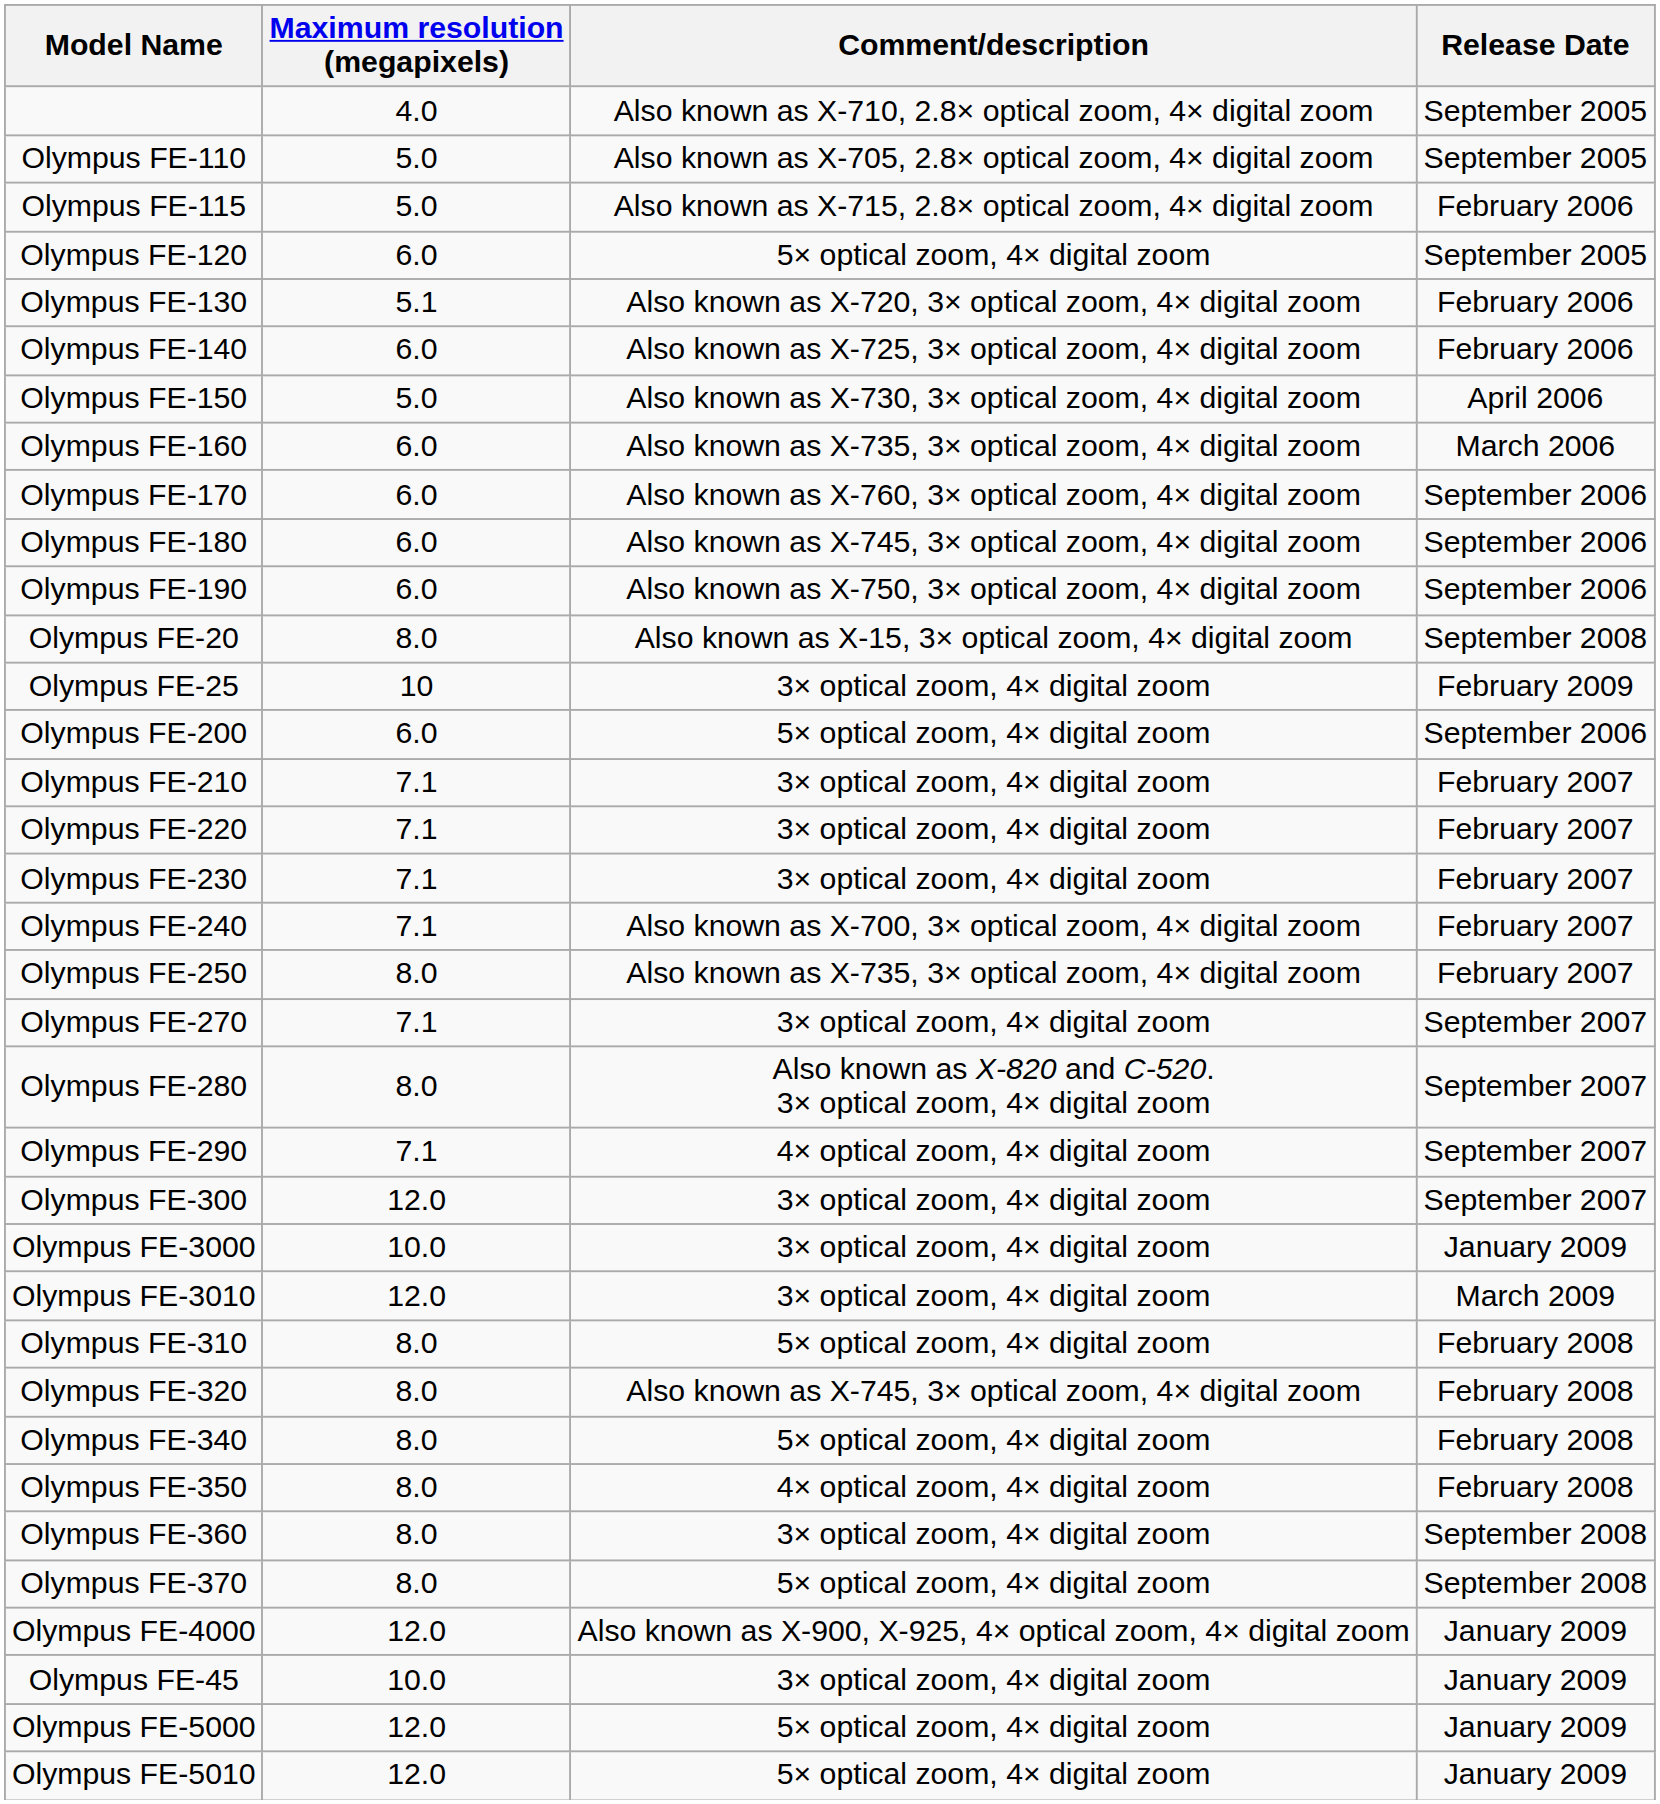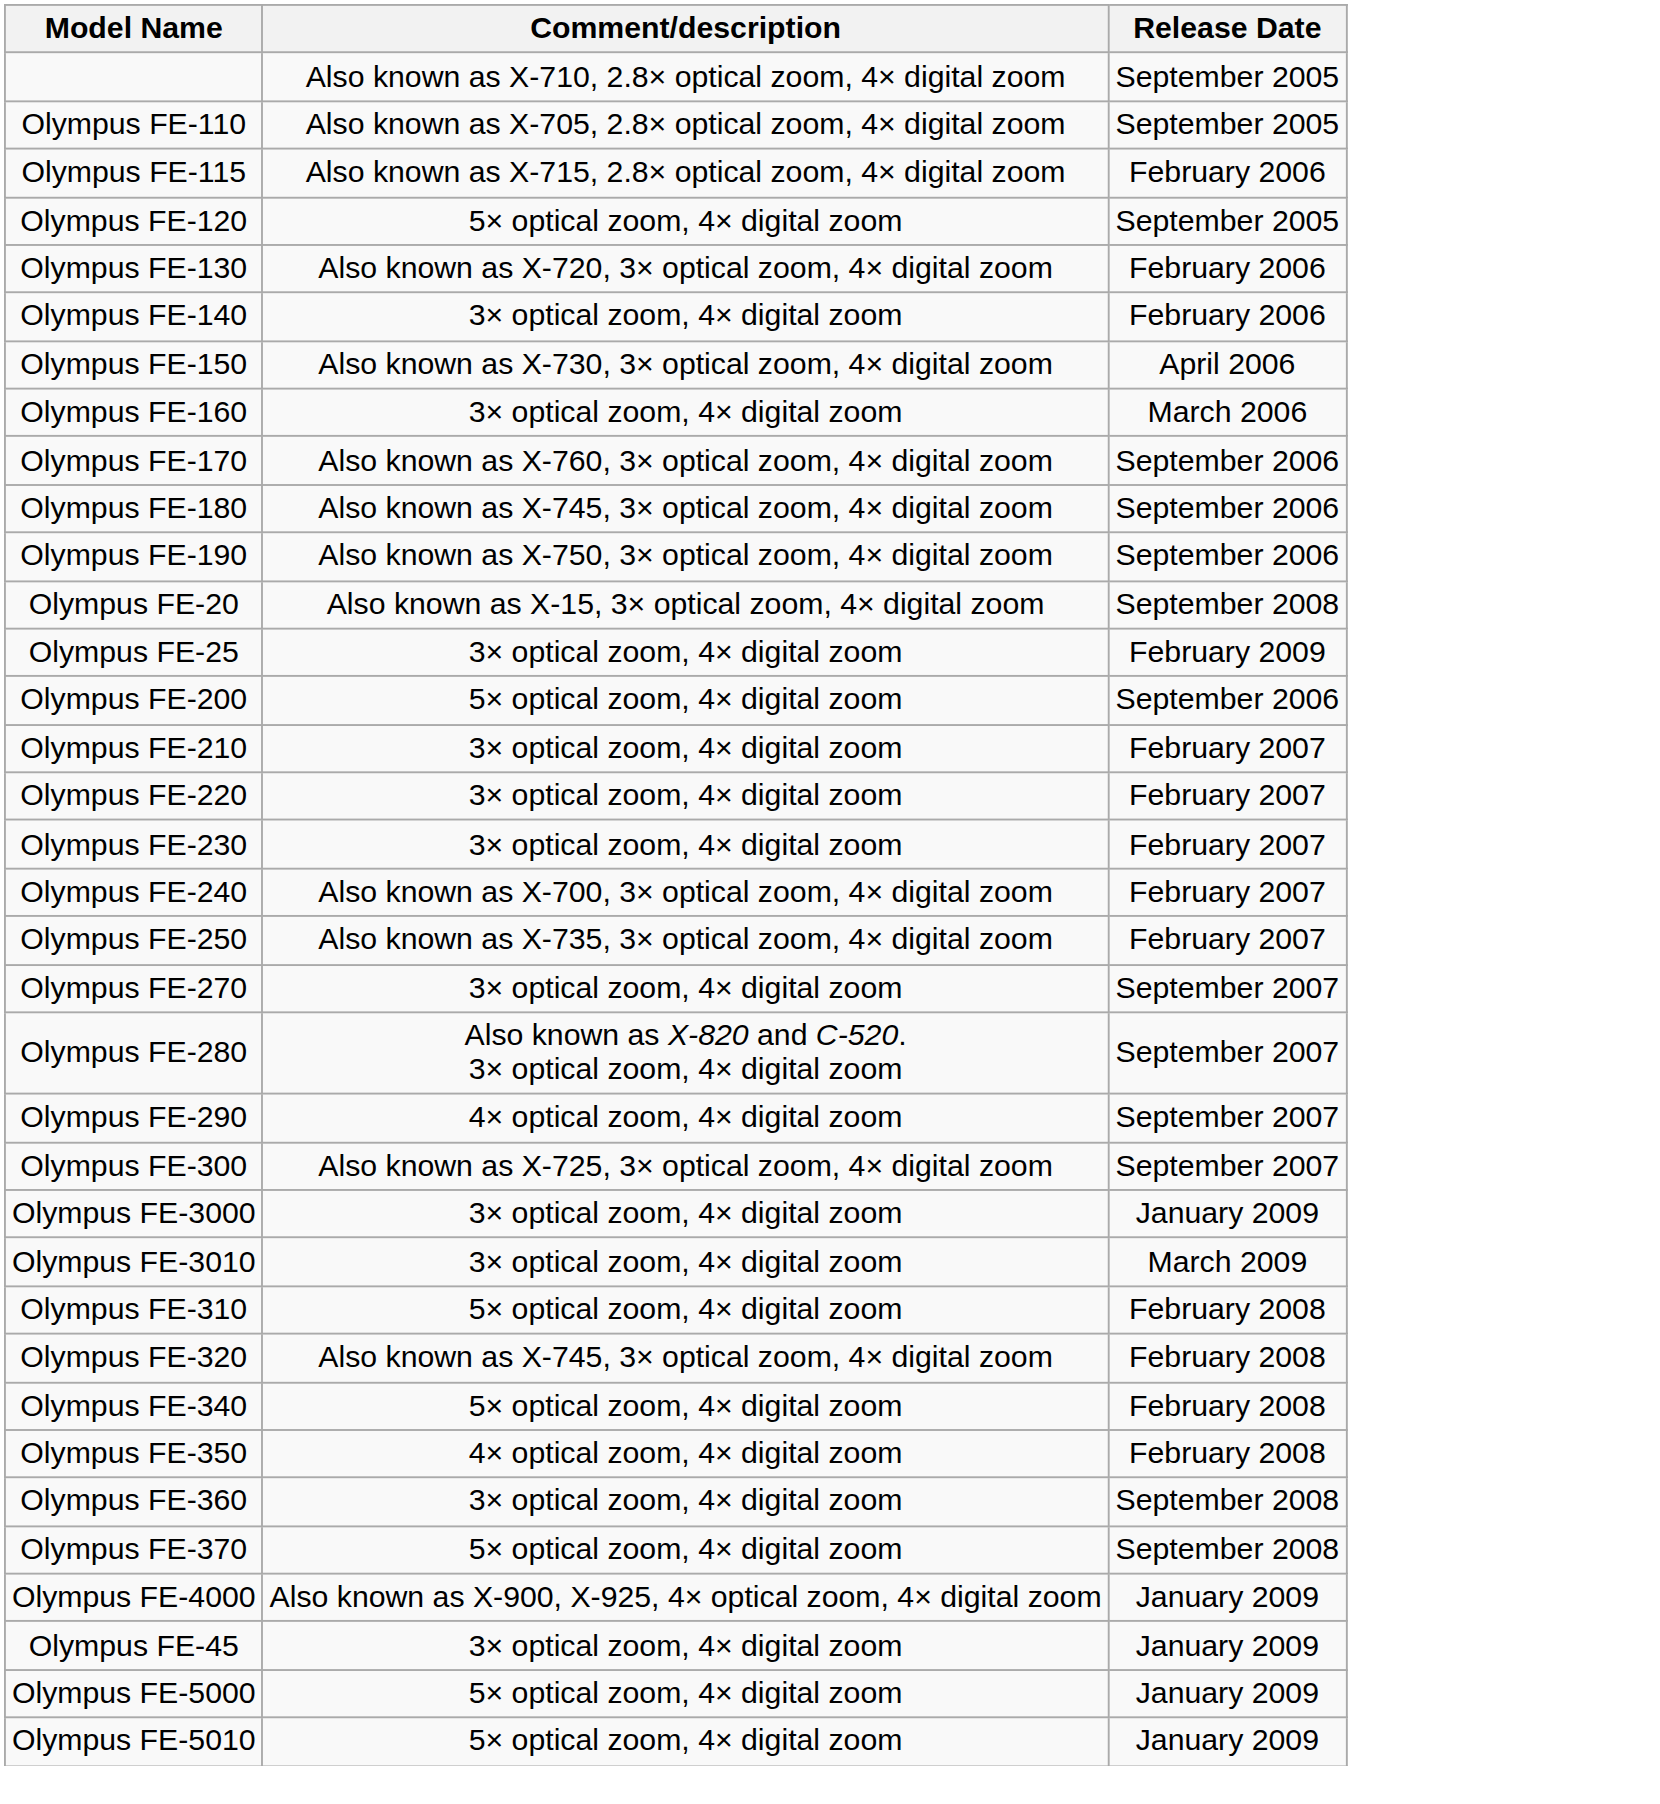 <table class = "wikitable" align="center" style="text-align: center">
 <tr>
 <th><strong>Model Name</strong></th>
-<th><strong><a href='#'>Maximum resolution</a> <br> (megapixels)</strong></th>
 <th><strong>Comment/description</strong></th>
 <th><strong>Release Date</strong></th>
 </tr>
 <tr>
 <td> </td>
-<td>4.0</td>
 <td>Also known as X-710, 2.8× optical zoom, 4× digital zoom</td>
 <td>September 2005</td>
 </tr>
 <tr>
 <td>Olympus FE-110</td>
-<td>5.0</td>
 <td>Also known as X-705, 2.8× optical zoom, 4× digital zoom</td>
 <td>September 2005</td>
 </tr>
 <tr>
 <td>Olympus FE-115</td>
-<td>5.0</td>
 <td>Also known as X-715, 2.8× optical zoom, 4× digital zoom</td>
 <td>February 2006</td>
 </tr>
 <tr>
 <td>Olympus FE-120</td>
-<td>6.0</td>
 <td>5× optical zoom, 4× digital zoom</td>
 <td>September 2005</td>
 </tr>
 <tr>
 <td>Olympus FE-130</td>
-<td>5.1</td>
 <td>Also known as X-720, 3× optical zoom, 4× digital zoom</td>
 <td>February 2006</td>
 </tr>
 <tr>
 <td>Olympus FE-140</td>
-<td>6.0</td>
-<td>Also known as X-725, 3× optical zoom, 4× digital zoom</td>
+<td>3× optical zoom, 4× digital zoom</td>
 <td>February 2006</td>
 </tr>
 <tr>
 <td>Olympus FE-150</td>
-<td>5.0</td>
 <td>Also known as X-730, 3× optical zoom, 4× digital zoom</td>
 <td>April 2006</td>
 </tr>
 <tr>
 <td>Olympus FE-160</td>
-<td>6.0</td>
-<td>Also known as X-735, 3× optical zoom, 4× digital zoom</td>
+<td>3× optical zoom, 4× digital zoom</td>
 <td>March 2006</td>
 </tr>
 <tr>
 <td>Olympus FE-170</td>
-<td>6.0</td>
 <td>Also known as X-760, 3× optical zoom, 4× digital zoom</td>
 <td>September 2006</td>
 </tr>
 <tr>
 <td>Olympus FE-180</td>
-<td>6.0</td>
 <td>Also known as X-745, 3× optical zoom, 4× digital zoom</td>
 <td>September 2006</td>
 </tr>
 <tr>
 <td>Olympus FE-190</td>
-<td>6.0</td>
 <td>Also known as X-750, 3× optical zoom, 4× digital zoom</td>
 <td>September 2006</td>
 </tr>
 <tr>
 <td>Olympus FE-20</td>
-<td>8.0</td>
 <td>Also known as X-15, 3× optical zoom, 4× digital zoom</td>
 <td>September 2008</td>
 </tr>
 <tr>
 <td>Olympus FE-25</td>
-<td>10</td>
 <td>3× optical zoom, 4× digital zoom</td>
 <td>February 2009</td>
 </tr>
 <tr>
 <td>Olympus FE-200</td>
-<td>6.0</td>
 <td>5× optical zoom, 4× digital zoom</td>
 <td>September 2006</td>
 </tr>
 <tr>
 <td>Olympus FE-210</td>
-<td>7.1</td>
 <td>3× optical zoom, 4× digital zoom</td>
 <td>February 2007</td>
 </tr>
 <tr>
 <td>Olympus FE-220</td>
-<td>7.1</td>
 <td>3× optical zoom, 4× digital zoom</td>
 <td>February 2007</td>
 </tr>
 <tr>
 <td>Olympus FE-230</td>
-<td>7.1</td>
 <td>3× optical zoom, 4× digital zoom</td>
 <td>February 2007</td>
 </tr>
 <tr>
 <td>Olympus FE-240</td>
-<td>7.1</td>
 <td>Also known as X-700, 3× optical zoom, 4× digital zoom</td>
 <td>February 2007</td>
 </tr>
 <tr>
 <td>Olympus FE-250</td>
-<td>8.0</td>
 <td>Also known as X-735, 3× optical zoom, 4× digital zoom</td>
 <td>February 2007</td>
 </tr>
 <tr>
 <td>Olympus FE-270</td>
-<td>7.1</td>
 <td>3× optical zoom, 4× digital zoom</td>
 <td>September 2007</td>
 </tr>
 <tr>
 <td>Olympus FE-280</td>
-<td>8.0</td>
 <td>Also known as <em>X-820</em> and <em>C-520</em>.<br>3× optical zoom, 4× digital zoom</td>
 <td>September 2007</td>
 </tr>
 <tr>
 <td>Olympus FE-290</td>
-<td>7.1</td>
 <td>4× optical zoom, 4× digital zoom</td>
 <td>September 2007</td>
 </tr>
 <tr>
 <td>Olympus FE-300</td>
-<td>12.0</td>
-<td>3× optical zoom, 4× digital zoom</td>
+<td>Also known as X-725, 3× optical zoom, 4× digital zoom</td>
 <td>September 2007</td>
 </tr>
 <tr>
 <td>Olympus FE-3000</td>
-<td>10.0</td>
 <td>3× optical zoom, 4× digital zoom</td>
 <td>January 2009</td>
 </tr>
 <tr>
 <td>Olympus FE-3010</td>
-<td>12.0</td>
 <td>3× optical zoom, 4× digital zoom</td>
 <td>March 2009</td>
 </tr>
 <tr>
 <td>Olympus FE-310</td>
-<td>8.0</td>
 <td>5× optical zoom, 4× digital zoom</td>
 <td>February 2008</td>
 </tr>
 <tr>
 <td>Olympus FE-320</td>
-<td>8.0</td>
 <td>Also known as X-745, 3× optical zoom, 4× digital zoom</td>
 <td>February 2008</td>
 </tr>
 <tr>
 <td>Olympus FE-340</td>
-<td>8.0</td>
 <td>5× optical zoom, 4× digital zoom</td>
 <td>February 2008</td>
 </tr>
 <tr>
 <td>Olympus FE-350</td>
-<td>8.0</td>
 <td>4× optical zoom, 4× digital zoom</td>
 <td>February 2008</td>
 </tr>
 <tr>
 <td>Olympus FE-360</td>
-<td>8.0</td>
 <td>3× optical zoom, 4× digital zoom</td>
 <td>September 2008</td>
 </tr>
 <tr>
 <td>Olympus FE-370</td>
-<td>8.0</td>
 <td>5× optical zoom, 4× digital zoom</td>
 <td>September 2008</td>
 </tr>
 <tr>
 <td>Olympus FE-4000</td>
-<td>12.0</td>
 <td>Also known as X-900, X-925, 4× optical zoom, 4× digital zoom</td>
 <td>January 2009</td>
 </tr>
 <tr>
 <td>Olympus FE-45</td>
-<td>10.0</td>
 <td>3× optical zoom, 4× digital zoom</td>
 <td>January 2009</td>
 </tr>
 <tr>
 <td>Olympus FE-5000</td>
-<td>12.0</td>
 <td>5× optical zoom, 4× digital zoom</td>
 <td>January 2009</td>
 </tr>
 <tr>
 <td>Olympus FE-5010</td>
-<td>12.0</td>
 <td>5× optical zoom, 4× digital zoom</td>
 <td>January 2009</td>
 </tr>
 </table>
